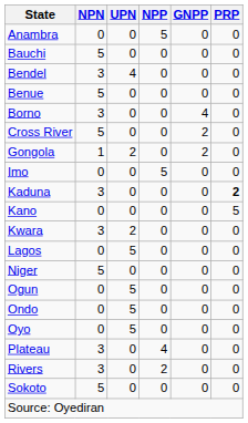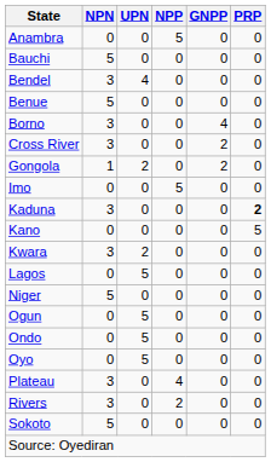 <table class="wikitable sortable" style=text-align:right>
 <tr>
 <th>State</th>
 <th><a href='#'>NPN</a></th>
 <th><a href='#'>UPN</a></th>
 <th><a href='#'>NPP</a></th>
 <th><a href='#'>GNPP</a></th>
 <th><a href='#'>PRP</a></th>
 </tr>
 <tr>
 <td align=left><a href='#'>Anambra</a></td>
 <td>0</td>
 <td>0</td>
 <td>5</td>
 <td>0</td>
 <td>0</td>
 </tr>
 <tr>
 <td align=left><a href='#'>Bauchi</a></td>
 <td>5</td>
 <td>0</td>
 <td>0</td>
 <td>0</td>
 <td>0</td>
 </tr>
 <tr>
 <td align=left><a href='#'>Bendel</a></td>
 <td>3</td>
 <td>4</td>
 <td>0</td>
 <td>0</td>
 <td>0</td>
 </tr>
 <tr>
 <td align=left><a href='#'>Benue</a></td>
 <td>5</td>
 <td>0</td>
 <td>0</td>
 <td>0</td>
 <td>0</td>
 </tr>
 <tr>
 <td align=left><a href='#'>Borno</a></td>
 <td>3</td>
 <td>0</td>
 <td>0</td>
 <td>4</td>
 <td>0</td>
 </tr>
 <tr>
 <td align=left><a href='#'>Cross River</a></td>
-<td>5</td>
+<td>3</td>
 <td>0</td>
 <td>0</td>
 <td>2</td>
 <td>0</td>
 </tr>
 <tr>
 <td align=left><a href='#'>Gongola</a></td>
 <td>1</td>
 <td>2</td>
 <td>0</td>
 <td>2</td>
 <td>0</td>
 </tr>
 <tr>
 <td align=left><a href='#'>Imo</a></td>
 <td>0</td>
 <td>0</td>
 <td>5</td>
 <td>0</td>
 <td>0</td>
 </tr>
 <tr>
 <td align=left><a href='#'>Kaduna</a></td>
 <td>3</td>
 <td>0</td>
 <td>0</td>
 <td>0</td>
 <td><strong>2</strong></td>
 </tr>
 <tr>
 <td align=left><a href='#'>Kano</a></td>
 <td>0</td>
 <td>0</td>
 <td>0</td>
 <td>0</td>
 <td>5</td>
 </tr>
 <tr>
 <td align=left><a href='#'>Kwara</a></td>
 <td>3</td>
 <td>2</td>
 <td>0</td>
 <td>0</td>
 <td>0</td>
 </tr>
 <tr>
 <td align=left><a href='#'>Lagos</a></td>
 <td>0</td>
 <td>5</td>
 <td>0</td>
 <td>0</td>
 <td>0</td>
 </tr>
 <tr>
 <td align=left><a href='#'>Niger</a></td>
 <td>5</td>
 <td>0</td>
 <td>0</td>
 <td>0</td>
 <td>0</td>
 </tr>
 <tr>
 <td align=left><a href='#'>Ogun</a></td>
 <td>0</td>
 <td>5</td>
 <td>0</td>
 <td>0</td>
 <td>0</td>
 </tr>
 <tr>
 <td align=left><a href='#'>Ondo</a></td>
 <td>0</td>
 <td>5</td>
 <td>0</td>
 <td>0</td>
 <td>0</td>
 </tr>
 <tr>
 <td align=left><a href='#'>Oyo</a></td>
 <td>0</td>
 <td>5</td>
 <td>0</td>
 <td>0</td>
 <td>0</td>
 </tr>
 <tr>
 <td align=left><a href='#'>Plateau</a></td>
 <td>3</td>
 <td>0</td>
 <td>4</td>
 <td>0</td>
 <td>0</td>
 </tr>
 <tr>
 <td align=left><a href='#'>Rivers</a></td>
 <td>3</td>
 <td>0</td>
 <td>2</td>
 <td>0</td>
 <td>0</td>
 </tr>
 <tr>
 <td align=left><a href='#'>Sokoto</a></td>
 <td>5</td>
 <td>0</td>
 <td>0</td>
 <td>0</td>
 <td>0</td>
 </tr>
 <tr>
 <td colspan=6 align=left>Source: Oyediran</td>
 </tr>
 </table>
